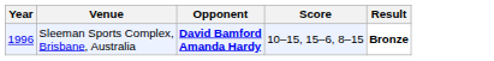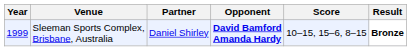 <table class="sortable wikitable" style="font-size: 90%;">
 <tr>
 <th>Year</th>
 <th>Venue</th>
+<th>Partner</th>
 <th>Opponent</th>
 <th>Score</th>
 <th>Result</th>
 </tr>
 <tr style="background:#ECF2FF">
-<td align="center"><a href='#'>1996</a></td>
+<td align="center"><a href='#'>1999</a></td>
 <td align="left">Sleeman Sports Complex,<br><a href='#'>Brisbane</a>, Australia</td>
+<td align="left"> <a href='#'>Daniel Shirley</a></td>
 <td align="left"><strong> <a href='#'>David Bamford</a><br> <a href='#'>Amanda Hardy</a></strong></td>
 <td align="left">10–15, 15–6, 8–15</td>
 <td align="left" bgcolor="#ffffff"> <strong>Bronze</strong></td>
 </tr>
 </table>
